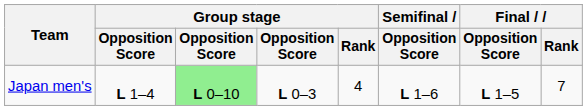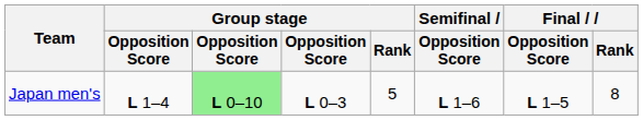 <table class="wikitable" style="font-size:90%">
 <tr>
 <th rowspan=2>Team</th>
 <th colspan=4>Group stage</th>
 <th>Semifinal / </th>
 <th colspan=2>Final /  / </th>
 </tr>
 <tr style="font-size:95%">
 <th>Opposition<br>Score</th>
 <th>Opposition<br>Score</th>
 <th>Opposition<br>Score</th>
 <th>Rank</th>
 <th>Opposition<br>Score</th>
 <th>Opposition<br>Score</th>
 <th>Rank</th>
 </tr>
 <tr align=center>
 <td align=left><a href='#'>Japan men's</a></td>
 <td><br> <strong>L</strong> 1–4</td>
 <td style="background: lightgreen;"><br> <strong>L</strong> 0–10</td>
 <td><br> <strong>L</strong> 0–3</td>
-<td>4</td>
+<td>5</td>
 <td><br> <strong>L</strong> 1–6</td>
 <td><br> <strong>L</strong> 1–5</td>
-<td>7</td>
+<td>8</td>
 </tr>
 </table>
